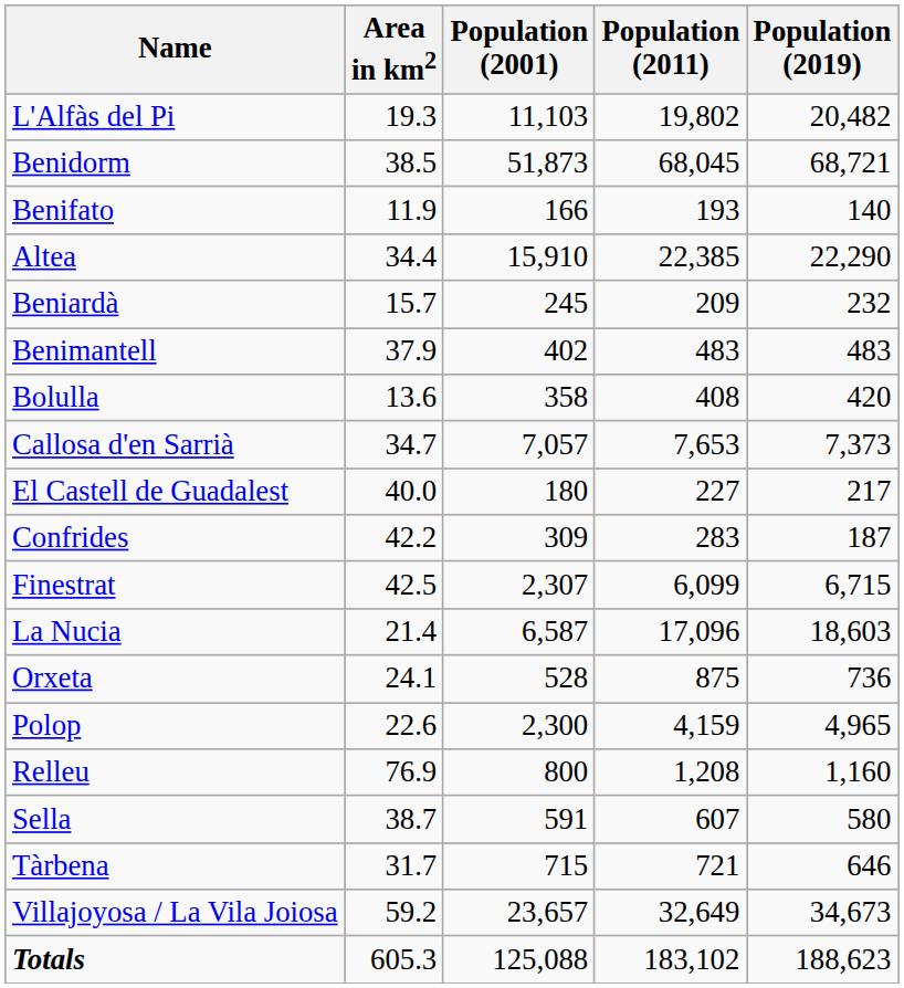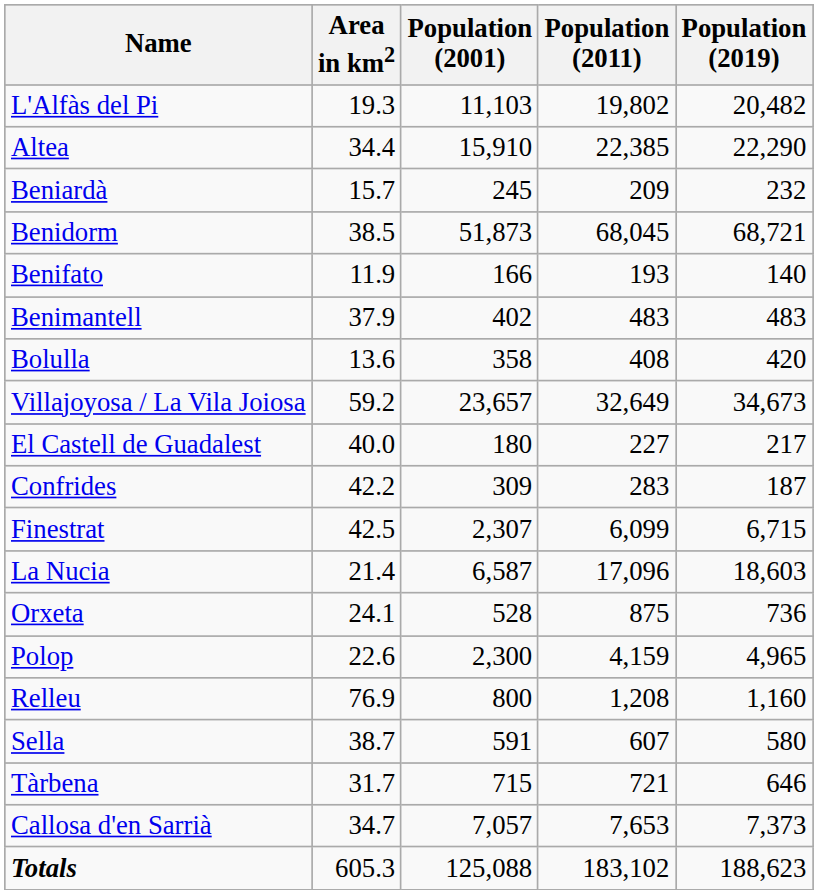 <table class="wikitable sortable">
 <tr>
 <th><strong>Name</strong></th>
 <th><strong>Area<br>in km<sup>2</sup></strong></th>
 <th><strong>Population<br>(2001)</strong></th>
 <th><strong>Population<br>(2011)</strong></th>
 <th><strong>Population<br>(2019)</strong></th>
 </tr>
 <tr>
 <td><a href='#'>L'Alfàs del Pi</a></td>
 <td align=right>19.3</td>
 <td align=right>11,103</td>
 <td align=right>19,802</td>
 <td align=right>20,482</td>
 </tr>
 <tr>
+<td><a href='#'>Altea</a></td>
+<td align=right>34.4</td>
+<td align=right>15,910</td>
+<td align=right>22,385</td>
+<td align=right>22,290</td>
+</tr>
+<tr>
+<td><a href='#'>Beniardà</a></td>
+<td align=right>15.7</td>
+<td align=right>245</td>
+<td align=right>209</td>
+<td align=right>232</td>
+</tr>
+<tr>
 <td><a href='#'>Benidorm</a></td>
 <td align=right>38.5</td>
 <td align=right>51,873</td>
 <td align=right>68,045</td>
 <td align=right>68,721</td>
 </tr>
 <tr>
 <td><a href='#'>Benifato</a></td>
 <td align=right>11.9</td>
 <td align=right>166</td>
 <td align=right>193</td>
 <td align=right>140</td>
-</tr>
-<tr>
-<td><a href='#'>Altea</a></td>
-<td align=right>34.4</td>
-<td align=right>15,910</td>
-<td align=right>22,385</td>
-<td align=right>22,290</td>
-</tr>
-<tr>
-<td><a href='#'>Beniardà</a></td>
-<td align=right>15.7</td>
-<td align=right>245</td>
-<td align=right>209</td>
-<td align=right>232</td>
 </tr>
 <tr>
 <td><a href='#'>Benimantell</a></td>
 <td align=right>37.9</td>
 <td align=right>402</td>
 <td align=right>483</td>
 <td align=right>483</td>
 </tr>
 <tr>
 <td><a href='#'>Bolulla</a></td>
 <td align=right>13.6</td>
 <td align=right>358</td>
 <td align=right>408</td>
 <td align=right>420</td>
 </tr>
 <tr>
-<td><a href='#'>Callosa d'en Sarrià</a></td>
-<td align=right>34.7</td>
-<td align=right>7,057</td>
-<td align=right>7,653</td>
-<td align=right>7,373</td>
+<td><a href='#'>Villajoyosa / La Vila Joiosa</a></td>
+<td align=right>59.2</td>
+<td align=right>23,657</td>
+<td align=right>32,649</td>
+<td align=right>34,673</td>
 </tr>
 <tr>
 <td><a href='#'>El Castell de Guadalest</a></td>
 <td align=right>40.0</td>
 <td align=right>180</td>
 <td align=right>227</td>
 <td align=right>217</td>
 </tr>
 <tr>
 <td><a href='#'>Confrides</a></td>
 <td align=right>42.2</td>
 <td align=right>309</td>
 <td align=right>283</td>
 <td align=right>187</td>
 </tr>
 <tr>
 <td><a href='#'>Finestrat</a></td>
 <td align=right>42.5</td>
 <td align=right>2,307</td>
 <td align=right>6,099</td>
 <td align=right>6,715</td>
 </tr>
 <tr>
 <td><a href='#'>La Nucia</a></td>
 <td align=right>21.4</td>
 <td align=right>6,587</td>
 <td align=right>17,096</td>
 <td align=right>18,603</td>
 </tr>
 <tr>
 <td><a href='#'>Orxeta</a></td>
 <td align=right>24.1</td>
 <td align=right>528</td>
 <td align=right>875</td>
 <td align=right>736</td>
 </tr>
 <tr>
 <td><a href='#'>Polop</a></td>
 <td align=right>22.6</td>
 <td align=right>2,300</td>
 <td align=right>4,159</td>
 <td align=right>4,965</td>
 </tr>
 <tr>
 <td><a href='#'>Relleu</a></td>
 <td align=right>76.9</td>
 <td align=right>800</td>
 <td align=right>1,208</td>
 <td align=right>1,160</td>
 </tr>
 <tr>
 <td><a href='#'>Sella</a></td>
 <td align=right>38.7</td>
 <td align=right>591</td>
 <td align=right>607</td>
 <td align=right>580</td>
 </tr>
 <tr>
 <td><a href='#'>Tàrbena</a></td>
 <td align=right>31.7</td>
 <td align=right>715</td>
 <td align=right>721</td>
 <td align=right>646</td>
 </tr>
 <tr>
-<td><a href='#'>Villajoyosa / La Vila Joiosa</a></td>
-<td align=right>59.2</td>
-<td align=right>23,657</td>
-<td align=right>32,649</td>
-<td align=right>34,673</td>
+<td><a href='#'>Callosa d'en Sarrià</a></td>
+<td align=right>34.7</td>
+<td align=right>7,057</td>
+<td align=right>7,653</td>
+<td align=right>7,373</td>
 </tr>
 <tr>
 <td><strong><em>Totals</em></strong></td>
 <td align=right>605.3</td>
 <td align=right>125,088</td>
 <td align=right>183,102</td>
 <td align=right>188,623</td>
 </tr>
 <tr>
 </tr>
 </table>
